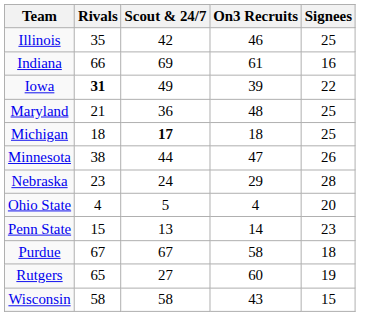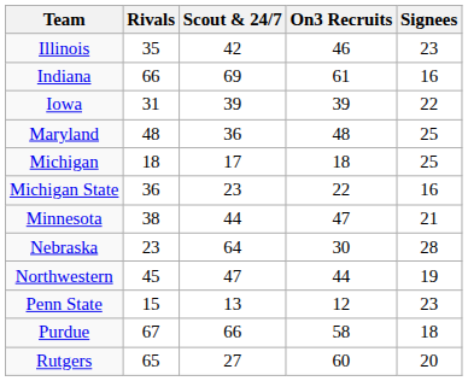 <table class="sortable wikitable">
 <tr>
 <th>Team</th>
 <th>Rivals</th>
 <th>Scout & 24/7</th>
 <th>On3 Recruits</th>
 <th>Signees</th>
 </tr>
 <tr style="text-align:center;">
 <td><a href='#'>Illinois</a></td>
 <td style="text-align:center; background:white">35</td>
 <td style="text-align:center; background:white">42</td>
 <td style="text-align:center; background:white">46</td>
-<td style="text-align:center; background:white">25</td>
+<td style="text-align:center; background:white">23</td>
 </tr>
 <tr style="text-align:center;">
 <td><a href='#'>Indiana</a></td>
 <td style="text-align:center; background:white">66</td>
 <td style="text-align:center; background:white">69</td>
 <td style="text-align:center; background:white">61</td>
 <td style="text-align:center; background:white">16</td>
 </tr>
 <tr style="text-align:center;">
 <td><a href='#'>Iowa</a></td>
-<td style="text-align:center; background:white"><strong>31</strong></td>
-<td style="text-align:center; background:white">49</td>
+<td style="text-align:center; background:white">31</td>
+<td style="text-align:center; background:white">39</td>
 <td style="text-align:center; background:white">39</td>
 <td style="text-align:center; background:white">22</td>
 </tr>
 <tr style="text-align:center;">
 <td><a href='#'>Maryland</a></td>
-<td style="text-align:center; background:white">21</td>
+<td style="text-align:center; background:white">48</td>
 <td style="text-align:center; background:white">36</td>
 <td style="text-align:center; background:white">48</td>
 <td style="text-align:center; background:white">25</td>
 </tr>
 <tr style="text-align:center;">
 <td><a href='#'>Michigan</a></td>
 <td style="text-align:center; background:white">18</td>
-<td style="text-align:center; background:white"><strong>17</strong></td>
+<td style="text-align:center; background:white">17</td>
 <td style="text-align:center; background:white">18</td>
 <td style="text-align:center; background:white">25</td>
+</tr>
+<tr style="text-align:center;">
+<td><a href='#'>Michigan State</a></td>
+<td style="text-align:center; background:white">36</td>
+<td style="text-align:center; background:white">23</td>
+<td style="text-align:center; background:white">22</td>
+<td style="text-align:center; background:white">16</td>
 </tr>
 <tr style="text-align:center;">
 <td><a href='#'>Minnesota</a></td>
 <td style="text-align:center; background:white">38</td>
 <td style="text-align:center; background:white">44</td>
 <td style="text-align:center; background:white">47</td>
-<td style="text-align:center; background:white">26</td>
+<td style="text-align:center; background:white">21</td>
 </tr>
 <tr style="text-align:center;">
 <td><a href='#'>Nebraska</a></td>
 <td style="text-align:center; background:white">23</td>
-<td style="text-align:center; background:white">24</td>
-<td style="text-align:center; background:white">29</td>
+<td style="text-align:center; background:white">64</td>
+<td style="text-align:center; background:white">30</td>
 <td style="text-align:center; background:white">28</td>
 </tr>
 <tr style="text-align:center;">
-<td><a href='#'>Ohio State</a></td>
-<td style="text-align:center; background:white">4</td>
-<td style="text-align:center; background:white">5</td>
-<td style="text-align:center; background:white">4</td>
-<td style="text-align:center; background:white">20</td>
+<td><a href='#'>Northwestern</a></td>
+<td style="text-align:center; background:white">45</td>
+<td style="text-align:center; background:white">47</td>
+<td style="text-align:center; background:white">44</td>
+<td style="text-align:center; background:white">19</td>
 </tr>
 <tr style="text-align:center;">
 <td><a href='#'>Penn State</a></td>
 <td style="text-align:center; background:white">15</td>
 <td style="text-align:center; background:white">13</td>
-<td style="text-align:center; background:white">14</td>
+<td style="text-align:center; background:white">12</td>
 <td style="text-align:center; background:white">23</td>
 </tr>
 <tr style="text-align:center;">
 <td><a href='#'>Purdue</a></td>
 <td style="text-align:center; background:white">67</td>
-<td style="text-align:center; background:white">67</td>
+<td style="text-align:center; background:white">66</td>
 <td style="text-align:center; background:white">58</td>
 <td style="text-align:center; background:white">18</td>
 </tr>
 <tr style="text-align:center;">
 <td><a href='#'>Rutgers</a></td>
 <td style="text-align:center; background:white">65</td>
 <td style="text-align:center; background:white">27</td>
 <td style="text-align:center; background:white">60</td>
-<td style="text-align:center; background:white">19</td>
-</tr>
-<tr style="text-align:center;">
-<td><a href='#'>Wisconsin</a></td>
-<td style="text-align:center; background:white">58</td>
-<td style="text-align:center; background:white">58</td>
-<td style="text-align:center; background:white">43</td>
-<td style="text-align:center; background:white">15</td>
+<td style="text-align:center; background:white">20</td>
 </tr>
 </table>
